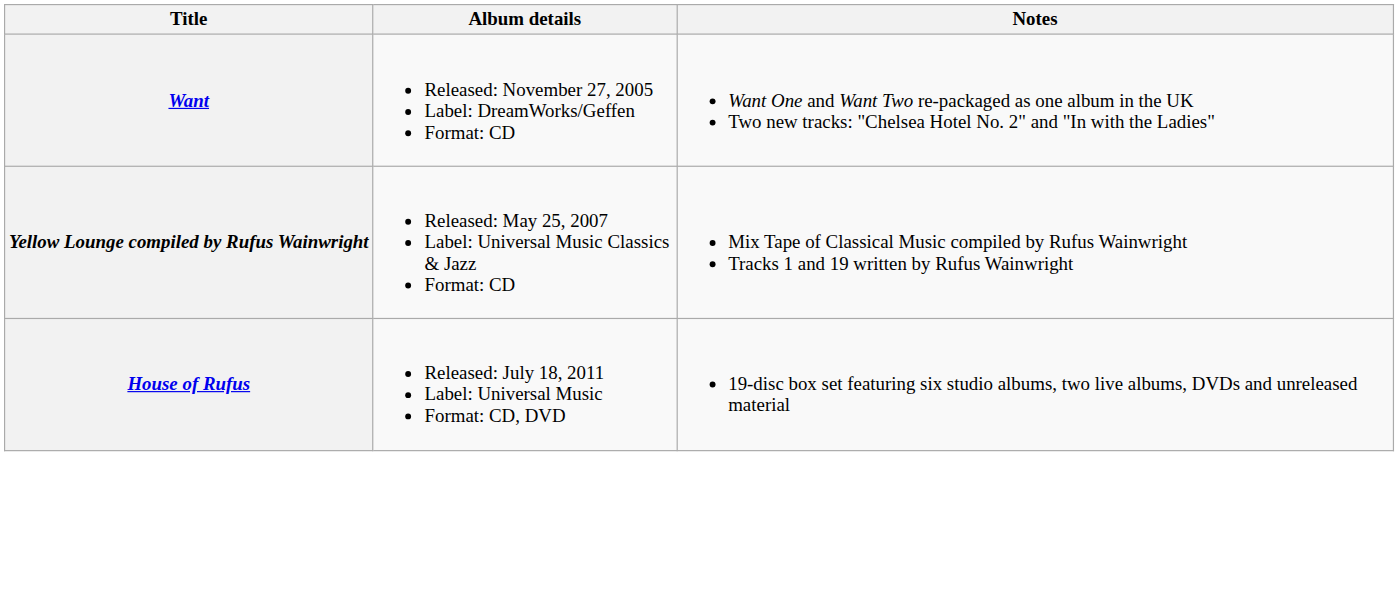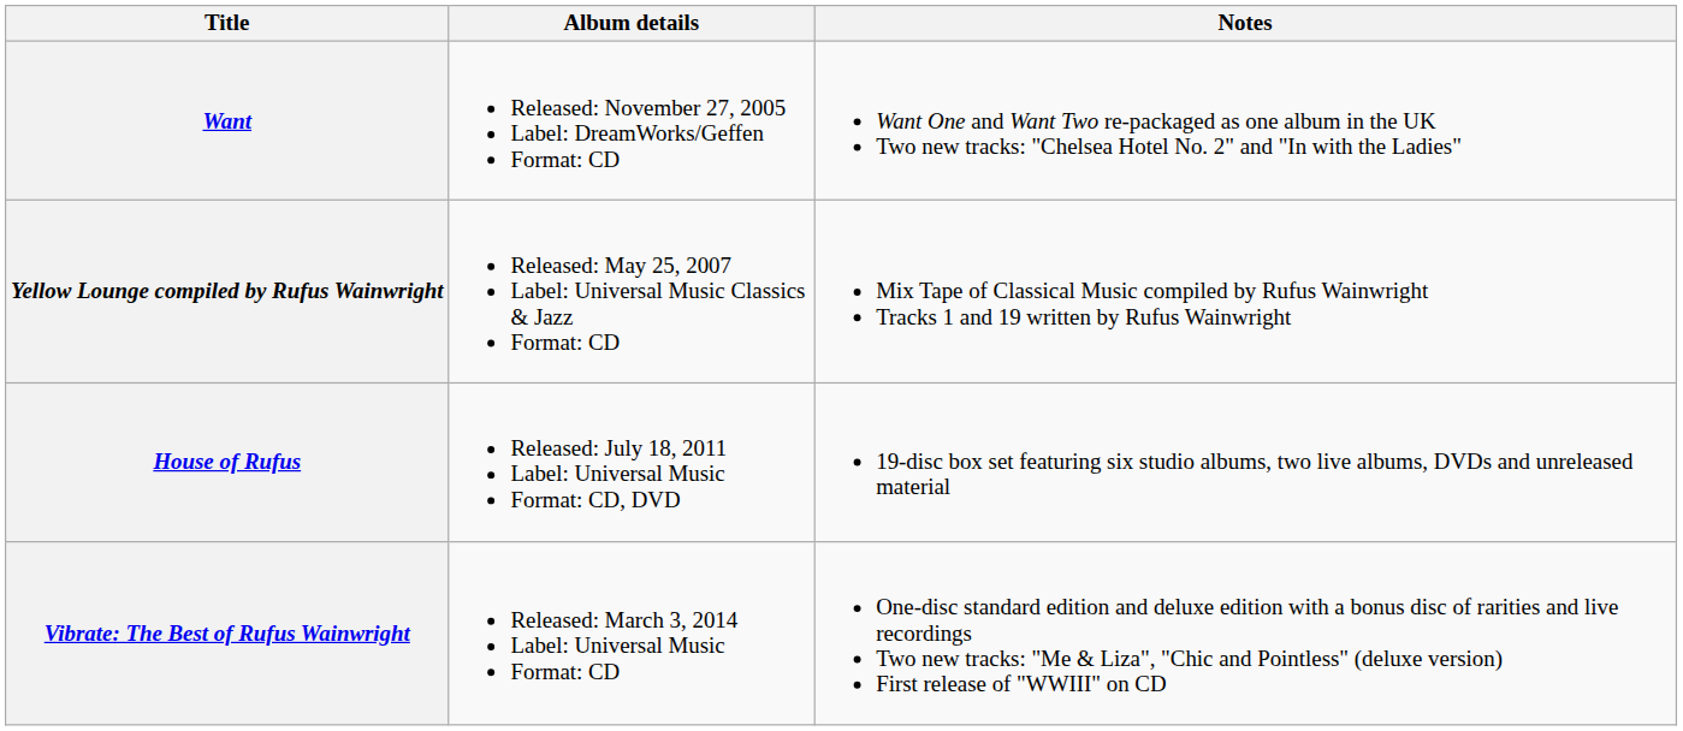 <table class="wikitable plainrowheaders">
 <tr>
 <th scope="col">Title</th>
 <th width="250">Album details</th>
 <th width="600">Notes</th>
 </tr>
 <tr>
 <th scope="row"><em><a href='#'>Want</a></em></th>
 <td><br><ul><li>Released: November 27, 2005</li><li>Label: DreamWorks/Geffen</li><li>Format: CD</li></ul></td>
 <td><br><ul><li><em>Want One</em> and <em>Want Two</em> re-packaged as one album in the UK</li><li>Two new tracks: "Chelsea Hotel No. 2" and "In with the Ladies"</li></ul></td>
 </tr>
 <tr>
 <th scope="row"><em>Yellow Lounge compiled by Rufus Wainwright</em></th>
 <td><br><ul><li>Released: May 25, 2007</li><li>Label: Universal Music Classics & Jazz</li><li>Format: CD</li></ul></td>
 <td><br><ul><li>Mix Tape of Classical Music compiled by Rufus Wainwright</li><li>Tracks 1 and 19 written by Rufus Wainwright</li></ul></td>
 </tr>
 <tr>
 <th scope="row"><em><a href='#'>House of Rufus</a></em></th>
 <td><br><ul><li>Released: July 18, 2011</li><li>Label: Universal Music</li><li>Format: CD, DVD</li></ul></td>
 <td><br><ul><li>19-disc box set featuring six studio albums, two live albums, DVDs and unreleased material</li></ul></td>
 </tr>
+<tr>
+<th scope="row"><em><a href='#'>Vibrate: The Best of Rufus Wainwright</a></em></th>
+<td><br><ul><li>Released: March 3, 2014</li><li>Label: Universal Music</li><li>Format: CD</li></ul></td>
+<td><br><ul><li>One-disc standard edition and deluxe edition with a bonus disc of rarities and live recordings</li><li>Two new tracks: "Me & Liza", "Chic and Pointless" (deluxe version)</li><li>First release of "WWIII" on CD</li></ul></td>
+</tr>
 </table>
